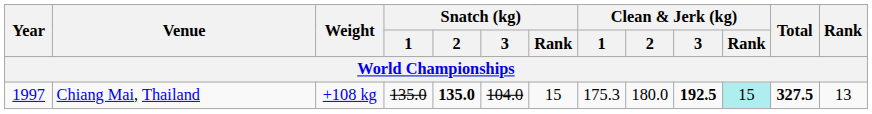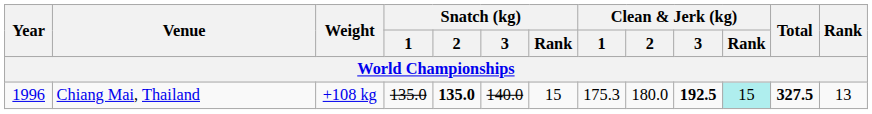 <table class = "wikitable" style="text-align:center;">
 <tr>
 <th rowspan=2 width=40>Year</th>
 <th rowspan=2 width=250>Venue</th>
 <th rowspan=2 width=60>Weight</th>
 <th colspan=4>Snatch (kg)</th>
 <th colspan=4>Clean & Jerk (kg)</th>
 <th rowspan=2 width=40>Total</th>
 <th rowspan=2 width=40>Rank</th>
 </tr>
 <tr>
 <th width=40>1</th>
 <th width=40>2</th>
 <th width=40>3</th>
 <th width=40>Rank</th>
 <th width=40>1</th>
 <th width=40>2</th>
 <th width=40>3</th>
 <th width=40>Rank</th>
 </tr>
 <tr>
 <th colspan=13><a href='#'>World Championships</a></th>
 </tr>
 <tr>
-<td><a href='#'>1997</a></td>
+<td><a href='#'>1996</a></td>
 <td align=left> <a href='#'>Chiang Mai</a>, <a href='#'>Thailand</a></td>
 <td><a href='#'>+108 kg</a></td>
 <td><s>135.0</s></td>
 <td><strong>135.0</strong></td>
-<td><s>104.0</s></td>
+<td><s>140.0</s></td>
 <td>15</td>
 <td>175.3</td>
 <td>180.0</td>
 <td><strong>192.5</strong></td>
 <td style="background: paleturquoise;">15</td>
 <td><strong>327.5</strong></td>
 <td>13</td>
 </tr>
 </table>
